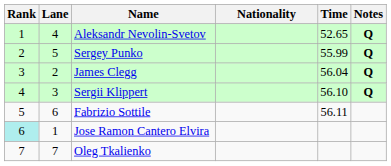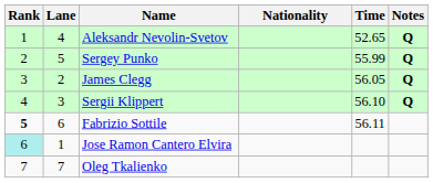 <table class="wikitable sortable" style="text-align:center">
 <tr>
 <th>Rank</th>
 <th>Lane</th>
 <th style="width:180px">Name</th>
 <th style="width:125px">Nationality</th>
 <th>Time</th>
 <th>Notes</th>
 </tr>
 <tr style="background:#cfc;">
 <td>1</td>
 <td>4</td>
 <td style="text-align:left;"><a href='#'>Aleksandr Nevolin-Svetov</a></td>
 <td style="text-align:left;"></td>
 <td>52.65</td>
 <td><strong>Q</strong></td>
 </tr>
 <tr style="background:#cfc;">
 <td>2</td>
 <td>5</td>
 <td style="text-align:left;"><a href='#'>Sergey Punko</a></td>
 <td style="text-align:left;"></td>
 <td>55.99</td>
 <td><strong>Q</strong></td>
 </tr>
 <tr style="background:#cfc;">
 <td>3</td>
 <td>2</td>
 <td style="text-align:left;"><a href='#'>James Clegg</a></td>
 <td style="text-align:left;"></td>
-<td>56.04</td>
+<td>56.05</td>
 <td><strong>Q</strong></td>
 </tr>
 <tr style="background:#cfc;">
 <td>4</td>
 <td>3</td>
 <td style="text-align:left;"><a href='#'>Sergii Klippert</a></td>
 <td style="text-align:left;"></td>
 <td>56.10</td>
 <td><strong>Q</strong></td>
 </tr>
 <tr>
-<td>5</td>
+<td><strong>5</strong></td>
 <td>6</td>
 <td style="text-align:left;"><a href='#'>Fabrizio Sottile</a></td>
 <td style="text-align:left;"></td>
 <td>56.11</td>
 <td></td>
 </tr>
 <tr>
 <td style="background: paleturquoise;">6</td>
 <td>1</td>
 <td style="text-align:left;"><a href='#'>Jose Ramon Cantero Elvira</a></td>
 <td style="text-align:left;"></td>
 <td></td>
 <td></td>
 </tr>
 <tr>
 <td>7</td>
 <td>7</td>
 <td style="text-align:left;"><a href='#'>Oleg Tkalienko</a></td>
 <td style="text-align:left;"></td>
 <td></td>
 <td></td>
 </tr>
 </table>
